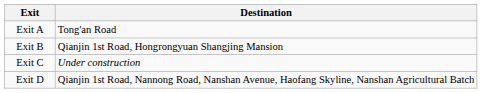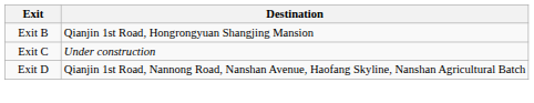 <table class="wikitable">
 <tr>
 <th style="width:70px">Exit</th>
 <th>Destination</th>
-</tr>
-<tr>
-<td align=center>Exit A</td>
-<td>Tong'an Road</td>
 </tr>
 <tr>
 <td align=center>Exit B</td>
 <td>Qianjin 1st Road, Hongrongyuan Shangjing Mansion</td>
 </tr>
 <tr>
 <td align=center>Exit C</td>
 <td><em>Under construction</em></td>
 </tr>
 <tr>
 <td align=center>Exit D</td>
 <td>Qianjin 1st Road, Nannong Road, Nanshan Avenue, Haofang Skyline, Nanshan Agricultural Batch</td>
 </tr>
 </table>
